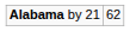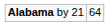 <table class="wikitable" style="margin-left: auto; margin-right: auto; border: none;">
 <tr align="center">
 </tr>
 <tr align="center">
 <td><strong>Alabama</strong> by 21</td>
-<td>62</td>
+<td>64</td>
 </tr>
 </table>
